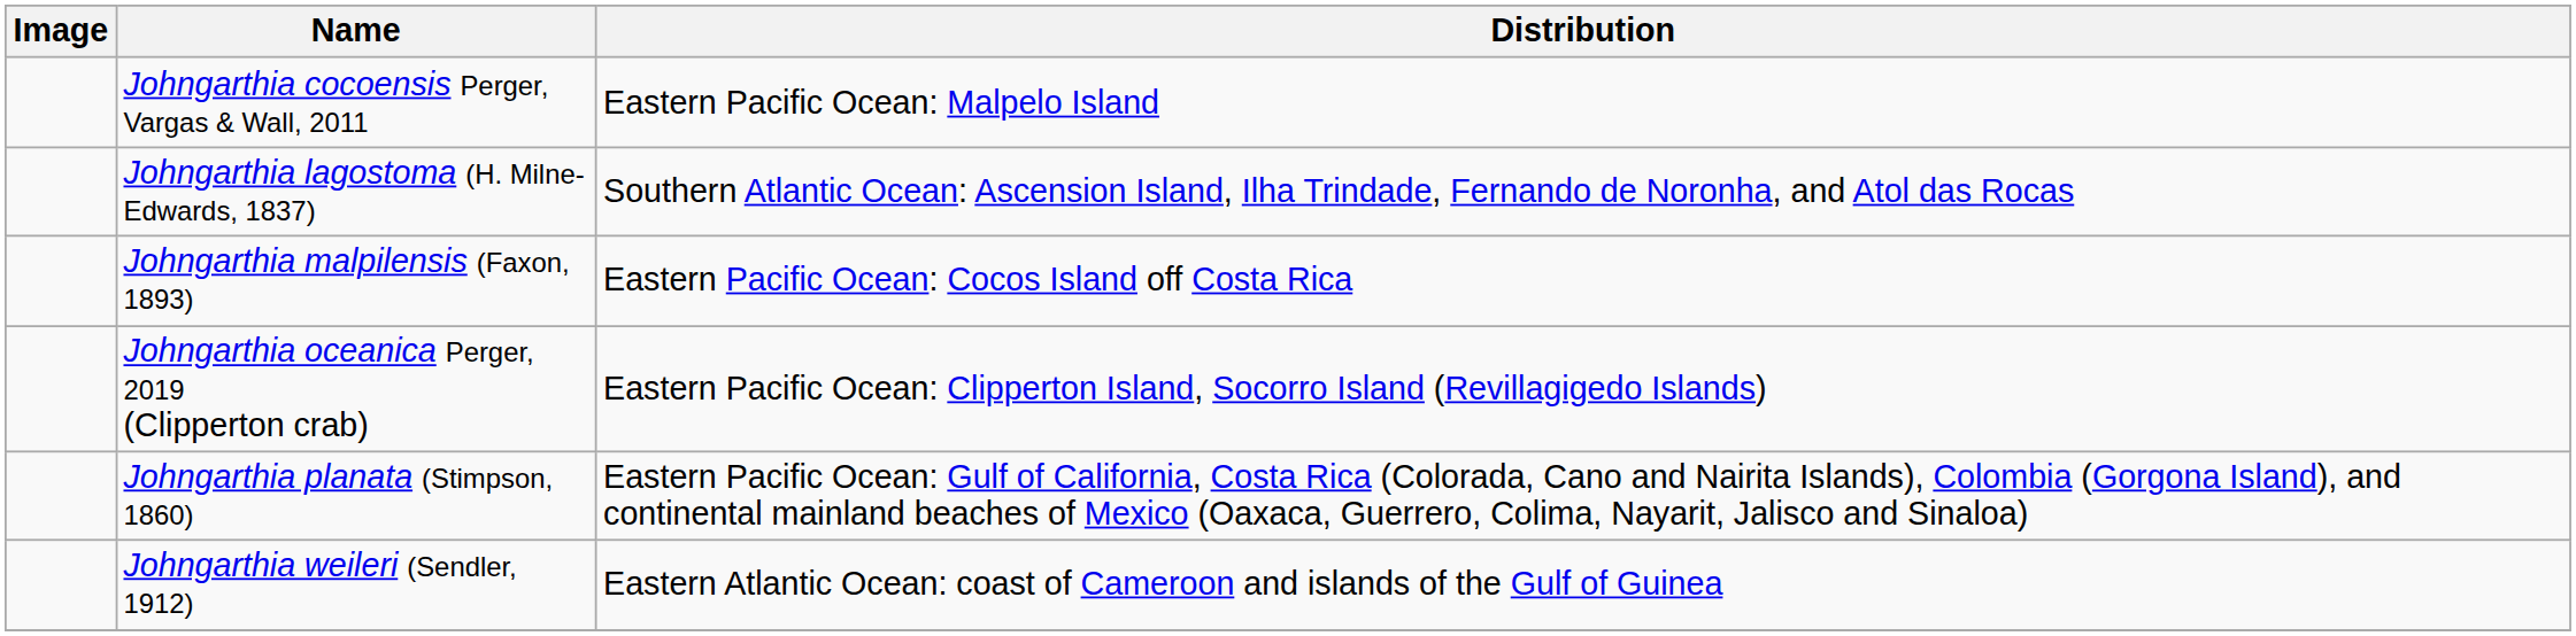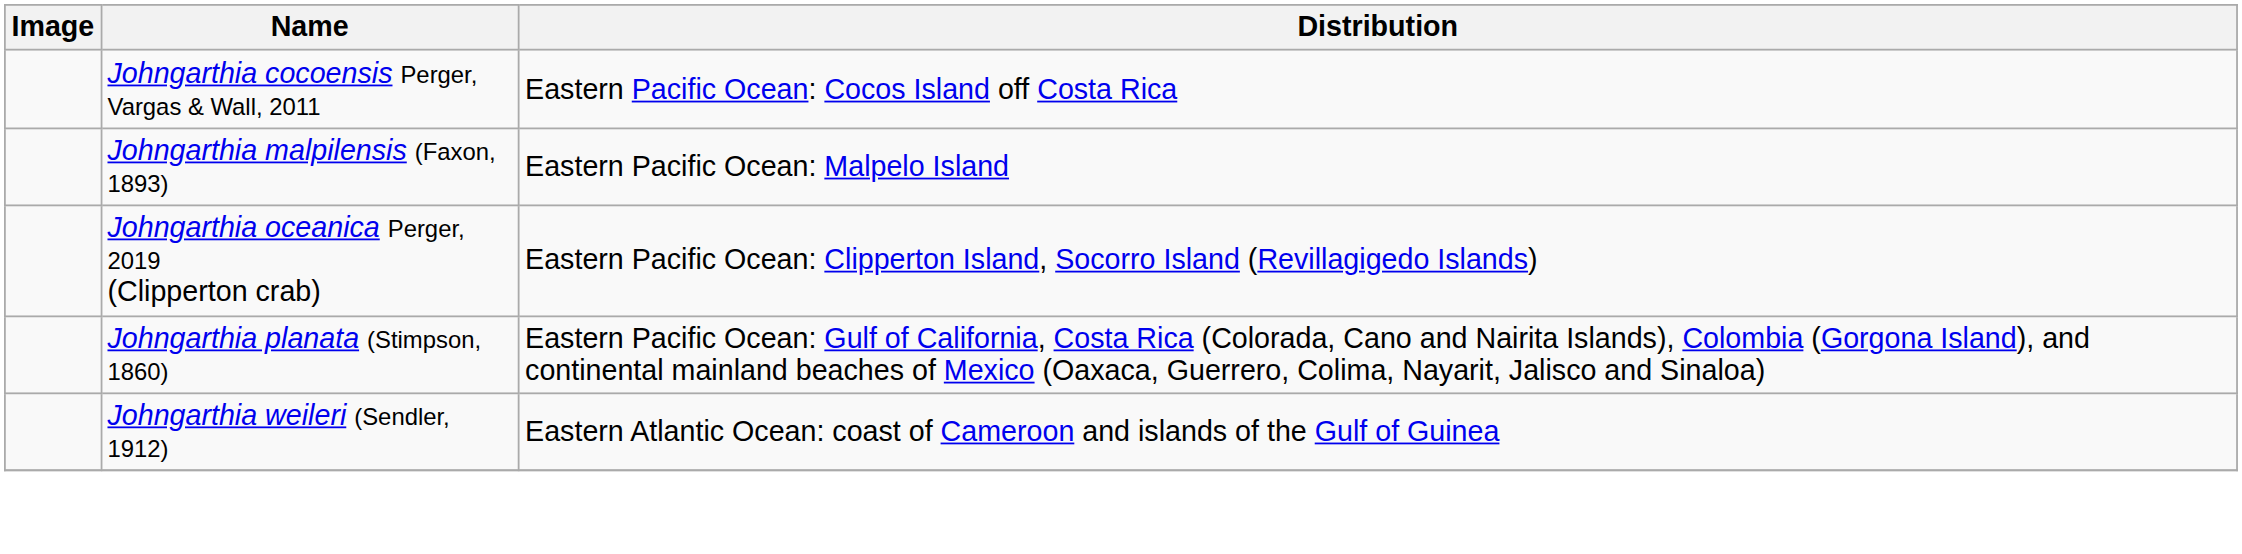 <table class="wikitable sortable">
 <tr>
 <th>Image</th>
 <th>Name</th>
 <th>Distribution</th>
 </tr>
 <tr>
 <td></td>
 <td><em><a href='#'>Johngarthia cocoensis</a></em> <small>Perger, Vargas & Wall, 2011</small></td>
-<td>Eastern Pacific Ocean: <a href='#'>Malpelo Island</a></td>
-</tr>
-<tr>
-<td></td>
-<td><em><a href='#'>Johngarthia lagostoma</a></em> <small>(H. Milne-Edwards, 1837)</small></td>
-<td>Southern <a href='#'>Atlantic Ocean</a>: <a href='#'>Ascension Island</a>, <a href='#'>Ilha Trindade</a>, <a href='#'>Fernando de Noronha</a>, and <a href='#'>Atol das Rocas</a></td>
+<td>Eastern <a href='#'>Pacific Ocean</a>: <a href='#'>Cocos Island</a> off <a href='#'>Costa Rica</a></td>
 </tr>
 <tr>
 <td></td>
 <td><em><a href='#'>Johngarthia malpilensis</a></em> <small>(Faxon, 1893)</small></td>
-<td>Eastern <a href='#'>Pacific Ocean</a>: <a href='#'>Cocos Island</a> off <a href='#'>Costa Rica</a></td>
+<td>Eastern Pacific Ocean: <a href='#'>Malpelo Island</a></td>
 </tr>
 <tr>
 <td></td>
 <td><em><a href='#'>Johngarthia oceanica</a></em> <small>Perger, 2019</small><br>(Clipperton crab)</td>
 <td>Eastern Pacific Ocean: <a href='#'>Clipperton Island</a>, <a href='#'>Socorro Island</a> (<a href='#'>Revillagigedo Islands</a>)</td>
 </tr>
 <tr>
 <td></td>
 <td><em><a href='#'>Johngarthia planata</a></em> <small>(Stimpson, 1860)</small></td>
 <td>Eastern Pacific Ocean: <a href='#'>Gulf of California</a>, <a href='#'>Costa Rica</a> (Colorada, Cano and Nairita Islands), <a href='#'>Colombia</a> (<a href='#'>Gorgona Island</a>), and continental mainland beaches of <a href='#'>Mexico</a> (Oaxaca, Guerrero, Colima, Nayarit, Jalisco and Sinaloa)</td>
 </tr>
 <tr>
 <td></td>
 <td><em><a href='#'>Johngarthia weileri</a></em> <small>(Sendler, 1912)</small></td>
 <td>Eastern Atlantic Ocean: coast of <a href='#'>Cameroon</a> and islands of the <a href='#'>Gulf of Guinea</a></td>
 </tr>
 <tr>
 </tr>
 </table>
